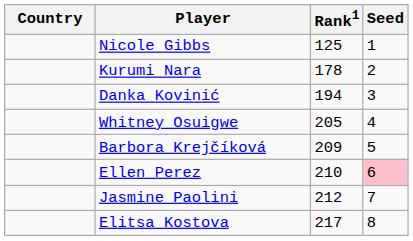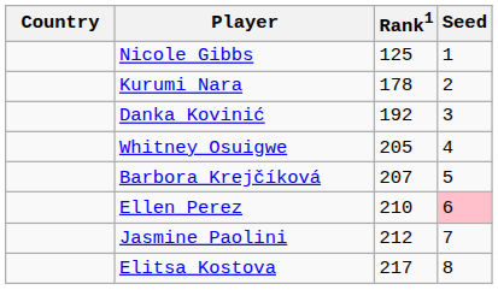 <table class="sortable wikitable">
 <tr>
 <th width="70">Country</th>
 <th width="175">Player</th>
 <th>Rank<sup>1</sup></th>
 <th>Seed</th>
 </tr>
 <tr>
 <td></td>
 <td><a href='#'>Nicole Gibbs</a></td>
 <td>125</td>
 <td>1</td>
 </tr>
 <tr>
 <td></td>
 <td><a href='#'>Kurumi Nara</a></td>
 <td>178</td>
 <td>2</td>
 </tr>
 <tr>
 <td></td>
 <td><a href='#'>Danka Kovinić</a></td>
-<td>194</td>
+<td>192</td>
 <td>3</td>
 </tr>
 <tr>
 <td></td>
 <td><a href='#'>Whitney Osuigwe</a></td>
 <td>205</td>
 <td>4</td>
 </tr>
 <tr>
 <td></td>
 <td><a href='#'>Barbora Krejčíková</a></td>
-<td>209</td>
+<td>207</td>
 <td>5</td>
 </tr>
 <tr>
 <td></td>
 <td><a href='#'>Ellen Perez</a></td>
 <td>210</td>
 <td style="background: pink;">6</td>
 </tr>
 <tr>
 <td></td>
 <td><a href='#'>Jasmine Paolini</a></td>
 <td>212</td>
 <td>7</td>
 </tr>
 <tr>
 <td></td>
 <td><a href='#'>Elitsa Kostova</a></td>
 <td>217</td>
 <td>8</td>
 </tr>
 </table>
